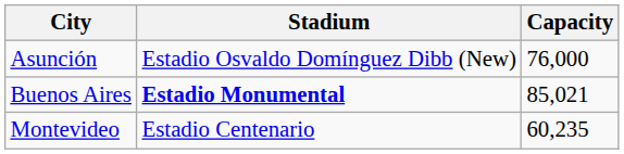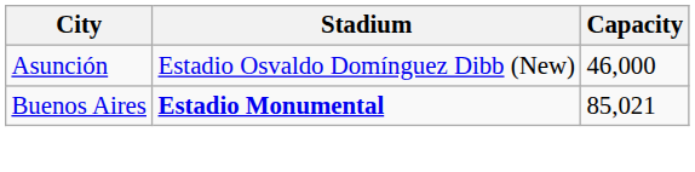 <table class="wikitable sortable">
 <tr>
 <th>City</th>
 <th>Stadium</th>
 <th>Capacity</th>
 </tr>
 <tr>
 <td> <a href='#'>Asunción</a></td>
 <td><a href='#'>Estadio Osvaldo Domínguez Dibb</a> (New)</td>
-<td>76,000</td>
+<td>46,000</td>
 </tr>
 <tr>
 <td> <a href='#'>Buenos Aires</a></td>
 <td><strong><a href='#'>Estadio Monumental</a></strong></td>
 <td>85,021</td>
 </tr>
-<tr>
-<td> <a href='#'>Montevideo</a></td>
-<td><a href='#'>Estadio Centenario</a></td>
-<td>60,235</td>
-</tr>
 </table>
